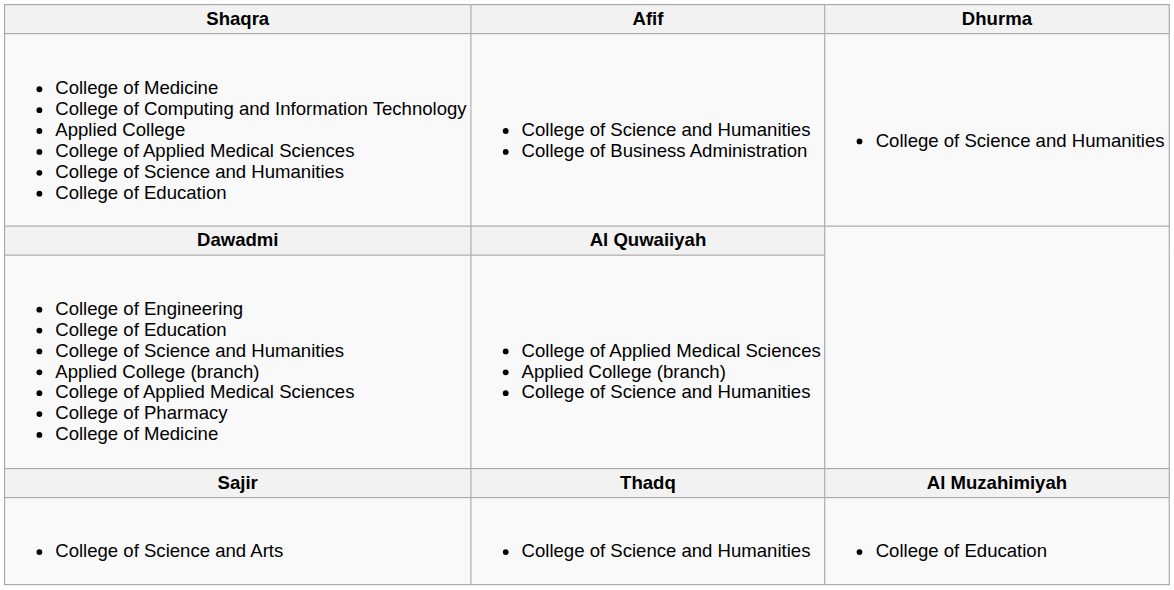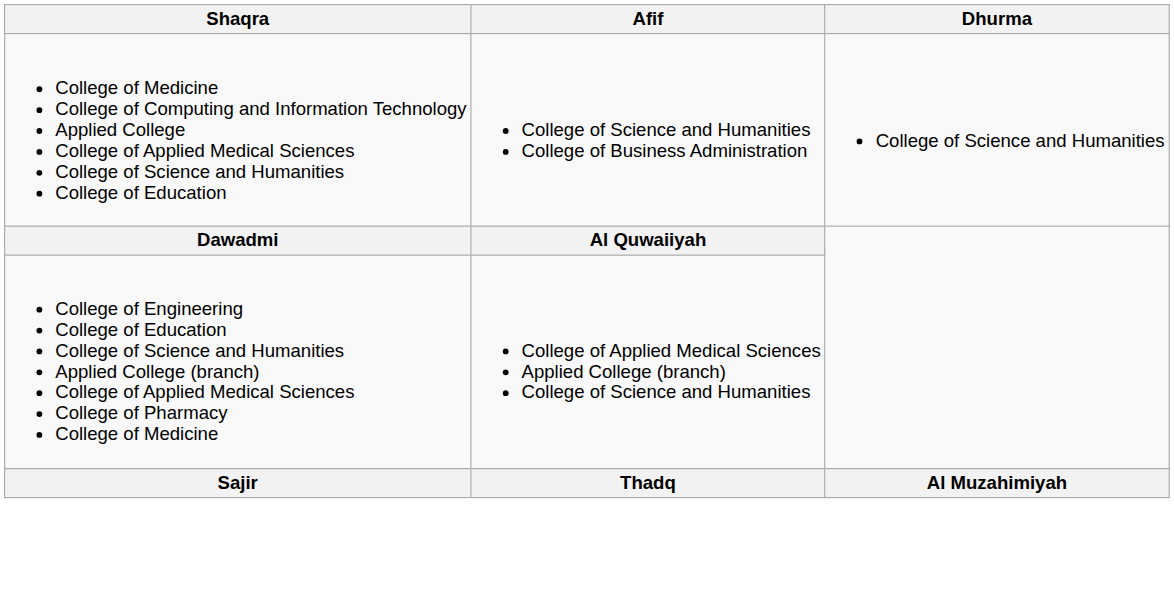 <table class="wikitable">
 <tr>
 <th>Shaqra</th>
 <th>Afif</th>
 <th>Dhurma</th>
 </tr>
 <tr>
 <td><br><ul><li>College of Medicine</li><li>College of Computing and Information Technology</li><li>Applied College</li><li>College of Applied Medical Sciences</li><li>College of Science and Humanities</li><li>College of Education</li></ul></td>
 <td><br><ul><li>College of Science and Humanities</li><li>College of Business Administration</li></ul></td>
 <td><br><ul><li>College of Science and Humanities</li></ul></td>
 </tr>
 <tr>
 <th>Dawadmi</th>
 <th>Al Quwaiiyah</th>
 </tr>
 <tr>
 <td><br><ul><li>College of Engineering</li><li>College of Education</li><li>College of Science and Humanities</li><li>Applied College (branch)</li><li>College of Applied Medical Sciences</li><li>College of Pharmacy</li><li>College of Medicine</li></ul></td>
 <td><br><ul><li>College of Applied Medical Sciences</li><li>Applied College (branch)</li><li>College of Science and Humanities</li></ul></td>
 </tr>
 <tr>
 <th>Sajir</th>
 <th>Thadq</th>
 <th>Al Muzahimiyah</th>
 </tr>
-<tr>
-<td><br><ul><li>College of Science and Arts</li></ul></td>
-<td><br><ul><li>College of Science and Humanities</li></ul></td>
-<td><br><ul><li>College of Education</li></ul></td>
-</tr>
 </table>
